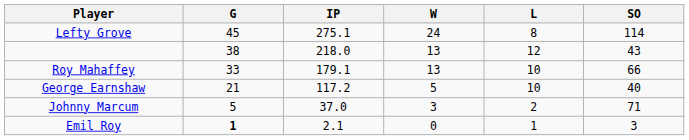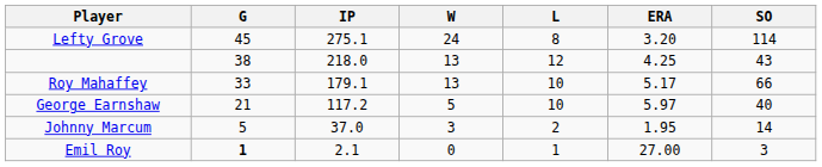 <table class="wikitable sortable">
 <tr>
 <th bgcolor="#DDDDFF" width="16%">Player</th>
 <th bgcolor="#DDDDFF" width="9%">G</th>
 <th bgcolor="#DDDDFF" width="9%">IP</th>
 <th bgcolor="#DDDDFF" width="9%">W</th>
 <th bgcolor="#DDDDFF" width="9%">L</th>
+<th bgcolor="#DDDDFF" width="9%">ERA</th>
 <th bgcolor="#DDDDFF" width="9%">SO</th>
 </tr>
 <tr align="center">
 <td><a href='#'>Lefty Grove</a></td>
 <td>45</td>
 <td>275.1</td>
 <td>24</td>
 <td>8</td>
+<td>3.20</td>
 <td>114</td>
 </tr>
 <tr align=center>
 <td></td>
 <td>38</td>
 <td>218.0</td>
 <td>13</td>
 <td>12</td>
+<td>4.25</td>
 <td>43</td>
 </tr>
 <tr align="center">
 <td><a href='#'>Roy Mahaffey</a></td>
 <td>33</td>
 <td>179.1</td>
 <td>13</td>
 <td>10</td>
+<td>5.17</td>
 <td>66</td>
 </tr>
 <tr align=center>
 <td><a href='#'>George Earnshaw</a></td>
 <td>21</td>
 <td>117.2</td>
 <td>5</td>
 <td>10</td>
+<td>5.97</td>
 <td>40</td>
 </tr>
 <tr align=center>
 <td><a href='#'>Johnny Marcum</a></td>
 <td>5</td>
 <td>37.0</td>
 <td>3</td>
 <td>2</td>
-<td>71</td>
+<td>1.95</td>
+<td>14</td>
 </tr>
 <tr align=center>
 <td><a href='#'>Emil Roy</a></td>
 <td><strong>1</strong></td>
 <td>2.1</td>
 <td>0</td>
 <td>1</td>
+<td>27.00</td>
 <td>3</td>
 </tr>
 </table>
